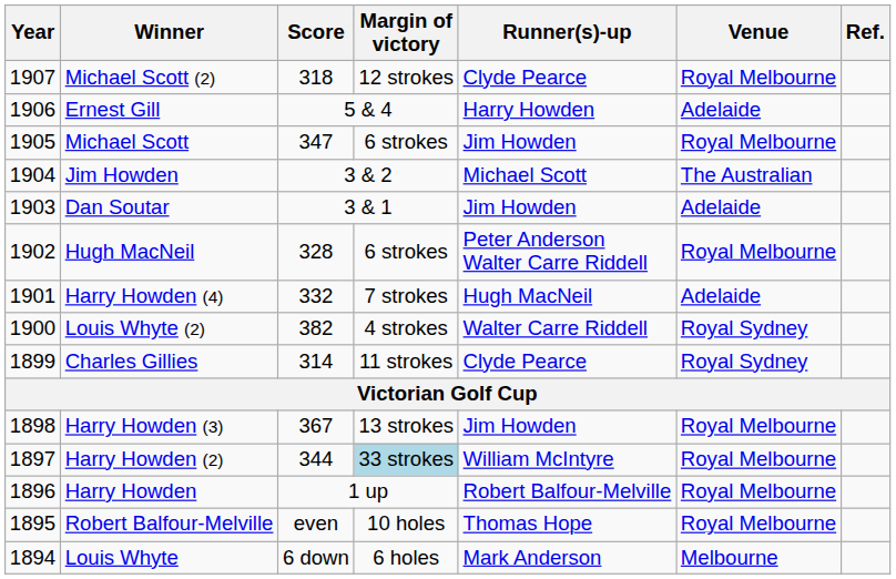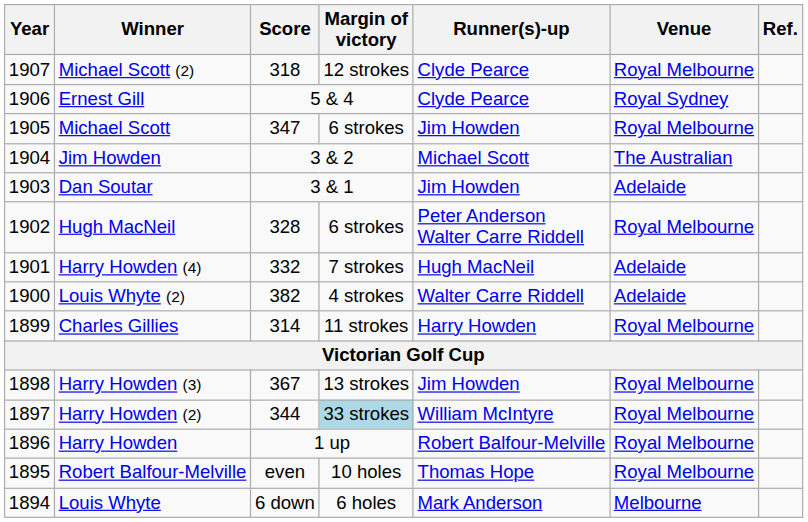 <table class=wikitable>
 <tr>
 <th>Year</th>
 <th>Winner</th>
 <th>Score</th>
 <th>Margin of<br>victory</th>
 <th>Runner(s)-up</th>
 <th>Venue</th>
 <th>Ref.</th>
 </tr>
 <tr>
 <td>1907</td>
 <td> <a href='#'>Michael Scott</a> <small>(2)</small></td>
 <td align=center>318</td>
 <td align=center>12 strokes</td>
 <td> <a href='#'>Clyde Pearce</a></td>
 <td><a href='#'>Royal Melbourne</a></td>
 <td></td>
 </tr>
 <tr>
 <td>1906</td>
 <td> <a href='#'>Ernest Gill</a></td>
 <td align=center colspan=2>5 & 4</td>
-<td> <a href='#'>Harry Howden</a></td>
-<td><a href='#'>Adelaide</a></td>
+<td> <a href='#'>Clyde Pearce</a></td>
+<td><a href='#'>Royal Sydney</a></td>
 <td></td>
 </tr>
 <tr>
 <td>1905</td>
 <td> <a href='#'>Michael Scott</a></td>
 <td align=center>347</td>
 <td align=center>6 strokes</td>
 <td> <a href='#'>Jim Howden</a></td>
 <td><a href='#'>Royal Melbourne</a></td>
 <td></td>
 </tr>
 <tr>
 <td>1904</td>
 <td> <a href='#'>Jim Howden</a></td>
 <td align=center colspan=2>3 & 2</td>
 <td> <a href='#'>Michael Scott</a></td>
 <td><a href='#'>The Australian</a></td>
 <td></td>
 </tr>
 <tr>
 <td>1903</td>
 <td> <a href='#'>Dan Soutar</a></td>
 <td align=center colspan=2>3 & 1</td>
 <td> <a href='#'>Jim Howden</a></td>
 <td><a href='#'>Adelaide</a></td>
 <td></td>
 </tr>
 <tr>
 <td>1902</td>
 <td> <a href='#'>Hugh MacNeil</a></td>
 <td align=center>328</td>
 <td align=center>6 strokes</td>
 <td> <a href='#'>Peter Anderson</a><br> <a href='#'>Walter Carre Riddell</a></td>
 <td><a href='#'>Royal Melbourne</a></td>
 <td></td>
 </tr>
 <tr>
 <td>1901</td>
 <td> <a href='#'>Harry Howden</a> <small>(4)</small></td>
 <td align=center>332</td>
 <td align=center>7 strokes</td>
 <td> <a href='#'>Hugh MacNeil</a></td>
 <td><a href='#'>Adelaide</a></td>
 <td></td>
 </tr>
 <tr>
 <td>1900</td>
 <td> <a href='#'>Louis Whyte</a> <small>(2)</small></td>
 <td align=center>382</td>
 <td align=center>4 strokes</td>
 <td> <a href='#'>Walter Carre Riddell</a></td>
-<td><a href='#'>Royal Sydney</a></td>
+<td><a href='#'>Adelaide</a></td>
 <td></td>
 </tr>
 <tr>
 <td>1899</td>
 <td> <a href='#'>Charles Gillies</a></td>
 <td align=center>314</td>
 <td align=center>11 strokes</td>
-<td> <a href='#'>Clyde Pearce</a></td>
-<td><a href='#'>Royal Sydney</a></td>
+<td> <a href='#'>Harry Howden</a></td>
+<td><a href='#'>Royal Melbourne</a></td>
 <td></td>
 </tr>
 <tr>
 <th colspan="7" align="center">Victorian Golf Cup</th>
 </tr>
 <tr>
 <td>1898</td>
 <td> <a href='#'>Harry Howden</a> <small>(3)</small></td>
 <td align=center>367</td>
 <td align=center>13 strokes</td>
 <td> <a href='#'>Jim Howden</a></td>
 <td><a href='#'>Royal Melbourne</a></td>
 <td></td>
 </tr>
 <tr>
 <td>1897</td>
 <td> <a href='#'>Harry Howden</a> <small>(2)</small></td>
 <td align=center>344</td>
 <td align=center style="background: lightblue;">33 strokes</td>
 <td> <a href='#'>William McIntyre</a></td>
 <td><a href='#'>Royal Melbourne</a></td>
 <td></td>
 </tr>
 <tr>
 <td>1896</td>
 <td> <a href='#'>Harry Howden</a></td>
 <td align=center colspan=2>1 up</td>
 <td> <a href='#'>Robert Balfour-Melville</a></td>
 <td><a href='#'>Royal Melbourne</a></td>
 <td></td>
 </tr>
 <tr>
 <td>1895</td>
 <td> <a href='#'>Robert Balfour-Melville</a></td>
 <td align=center>even</td>
 <td align=center>10 holes</td>
 <td> <a href='#'>Thomas Hope</a></td>
 <td><a href='#'>Royal Melbourne</a></td>
 <td></td>
 </tr>
 <tr>
 <td>1894</td>
 <td> <a href='#'>Louis Whyte</a></td>
 <td align=center>6 down</td>
 <td align=center>6 holes</td>
 <td> <a href='#'>Mark Anderson</a></td>
 <td><a href='#'>Melbourne</a></td>
 <td></td>
 </tr>
 </table>
